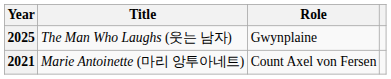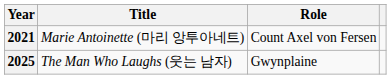 <table class="wikitable sortable plainrowheaders">
 <tr>
 <th scope="col">Year</th>
 <th scope="col">Title</th>
 <th scope="col">Role</th>
 <th scope="col" class="unsortable"></th>
 </tr>
 <tr>
+<th scope="row">2021</th>
+<td><em>Marie Antoinette</em> (마리 앙투아네트)</td>
+<td>Count Axel von Fersen</td>
+<td></td>
+</tr>
+<tr>
 <th scope="row">2025</th>
 <td><em>The Man Who Laughs</em> (웃는 남자)</td>
 <td>Gwynplaine</td>
 <td></td>
 </tr>
-<tr>
-<th scope="row">2021</th>
-<td><em>Marie Antoinette</em> (마리 앙투아네트)</td>
-<td>Count Axel von Fersen</td>
-<td></td>
-</tr>
 </table>
